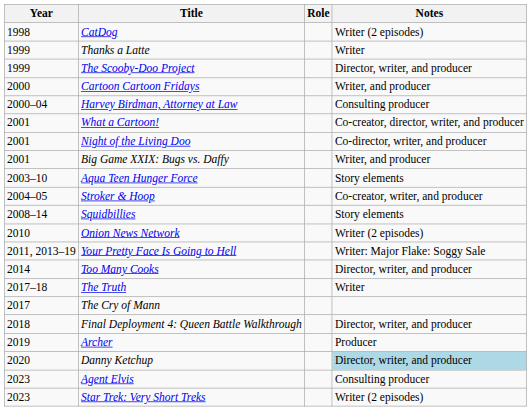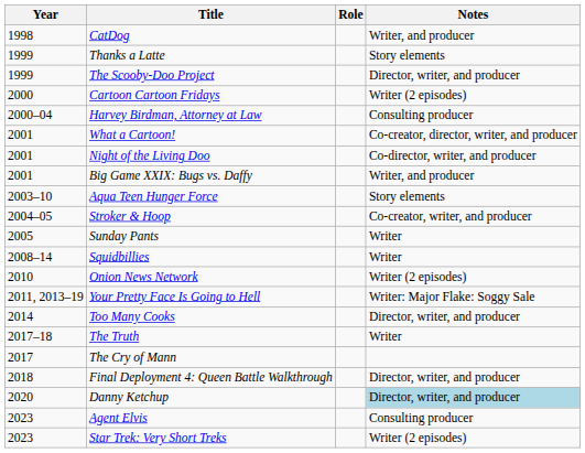 <table class="wikitable sortable">
 <tr>
 <th>Year</th>
 <th>Title</th>
 <th>Role</th>
 <th class="unsortable">Notes</th>
 </tr>
 <tr>
 <td>1998</td>
 <td><em><a href='#'>CatDog</a></em></td>
 <td></td>
-<td>Writer (2 episodes)</td>
+<td>Writer, and producer</td>
 </tr>
 <tr>
 <td>1999</td>
 <td><em>Thanks a Latte</em></td>
 <td></td>
-<td>Writer</td>
+<td>Story elements</td>
 </tr>
 <tr>
 <td>1999</td>
 <td><em><a href='#'>The Scooby-Doo Project</a></em></td>
 <td></td>
 <td>Director, writer, and producer</td>
 </tr>
 <tr>
 <td>2000</td>
 <td><em><a href='#'>Cartoon Cartoon Fridays</a></em></td>
 <td></td>
-<td>Writer, and producer</td>
+<td>Writer (2 episodes)</td>
 </tr>
 <tr>
 <td>2000–04</td>
 <td><em><a href='#'>Harvey Birdman, Attorney at Law</a></em></td>
 <td></td>
 <td>Consulting producer</td>
 </tr>
 <tr>
 <td>2001</td>
 <td><em><a href='#'>What a Cartoon!</a></em></td>
 <td></td>
 <td>Co-creator, director, writer, and producer</td>
 </tr>
 <tr>
 <td>2001</td>
 <td><em><a href='#'>Night of the Living Doo</a></em></td>
 <td></td>
 <td>Co-director, writer, and producer</td>
 </tr>
 <tr>
 <td>2001</td>
 <td><em>Big Game XXIX: Bugs vs. Daffy</em></td>
 <td></td>
 <td>Writer, and producer</td>
 </tr>
 <tr>
 <td>2003–10</td>
 <td><em><a href='#'>Aqua Teen Hunger Force</a></em></td>
 <td></td>
 <td>Story elements</td>
 </tr>
 <tr>
 <td>2004–05</td>
 <td><em><a href='#'>Stroker & Hoop</a></em></td>
 <td></td>
 <td>Co-creator, writer, and producer</td>
 </tr>
 <tr>
+<td>2005</td>
+<td><em>Sunday Pants</em></td>
+<td></td>
+<td>Writer</td>
+</tr>
+<tr>
 <td>2008–14</td>
 <td><em><a href='#'>Squidbillies</a></em></td>
 <td></td>
-<td>Story elements</td>
+<td>Writer</td>
 </tr>
 <tr>
 <td>2010</td>
 <td><em><a href='#'>Onion News Network</a></em></td>
 <td></td>
 <td>Writer (2 episodes)</td>
 </tr>
 <tr>
 <td>2011, 2013–19</td>
 <td><em><a href='#'>Your Pretty Face Is Going to Hell</a></em></td>
 <td></td>
 <td>Writer: Major Flake: Soggy Sale</td>
 </tr>
 <tr>
 <td>2014</td>
 <td><em><a href='#'>Too Many Cooks</a></em></td>
 <td></td>
 <td>Director, writer, and producer</td>
 </tr>
 <tr>
 <td>2017–18</td>
 <td><em><a href='#'>The Truth</a></em></td>
 <td></td>
 <td>Writer</td>
 </tr>
 <tr>
 <td>2017</td>
 <td><em>The Cry of Mann</em></td>
 <td></td>
 <td></td>
 </tr>
 <tr>
 <td>2018</td>
 <td><em>Final Deployment 4: Queen Battle Walkthrough</em></td>
 <td></td>
 <td>Director, writer, and producer</td>
 </tr>
 <tr>
-<td>2019</td>
-<td><em><a href='#'>Archer</a></em></td>
-<td></td>
-<td>Producer</td>
-</tr>
-<tr>
 <td>2020</td>
 <td><em>Danny Ketchup</em></td>
 <td></td>
 <td style="background: lightblue;">Director, writer, and producer</td>
 </tr>
 <tr>
 <td>2023</td>
 <td><em><a href='#'>Agent Elvis</a></em></td>
 <td></td>
 <td>Consulting producer</td>
 </tr>
 <tr>
 <td>2023</td>
 <td><em><a href='#'>Star Trek: Very Short Treks</a></em></td>
 <td></td>
 <td>Writer (2 episodes)</td>
 </tr>
 </table>
